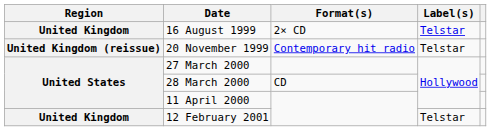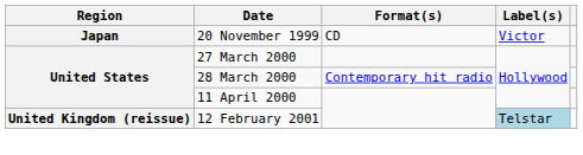 <table class="wikitable plainrowheaders">
 <tr>
 <th scope="col">Region</th>
 <th scope="col">Date</th>
 <th scope="col">Format(s)</th>
 <th scope="col">Label(s)</th>
 <th scope="col"></th>
 </tr>
 <tr>
-<th scope="row">United Kingdom</th>
-<td>16 August 1999</td>
-<td>2× CD</td>
-<td><a href='#'>Telstar</a></td>
-<td align="center"></td>
-</tr>
-<tr>
-<th scope="row">United Kingdom (reissue)</th>
+<th scope="row">Japan</th>
 <td>20 November 1999</td>
-<td><a href='#'>Contemporary hit radio</a></td>
-<td>Telstar</td>
+<td>CD</td>
+<td><a href='#'>Victor</a></td>
 <td align="center"></td>
 </tr>
 <tr>
 <th scope="row" rowspan="3">United States</th>
 <td>27 March 2000</td>
 <td></td>
 <td rowspan="3"><a href='#'>Hollywood</a></td>
 <td align="center"></td>
 </tr>
 <tr>
 <td>28 March 2000</td>
-<td>CD</td>
+<td><a href='#'>Contemporary hit radio</a></td>
 <td align="center"></td>
 </tr>
 <tr>
 <td>11 April 2000</td>
 <td rowspan="2"></td>
 <td align="center"></td>
 </tr>
 <tr>
-<th scope="row">United Kingdom</th>
+<th scope="row">United Kingdom (reissue)</th>
 <td>12 February 2001</td>
-<td>Telstar</td>
+<td style="background: lightblue;">Telstar</td>
 <td align="center"></td>
 </tr>
 </table>
